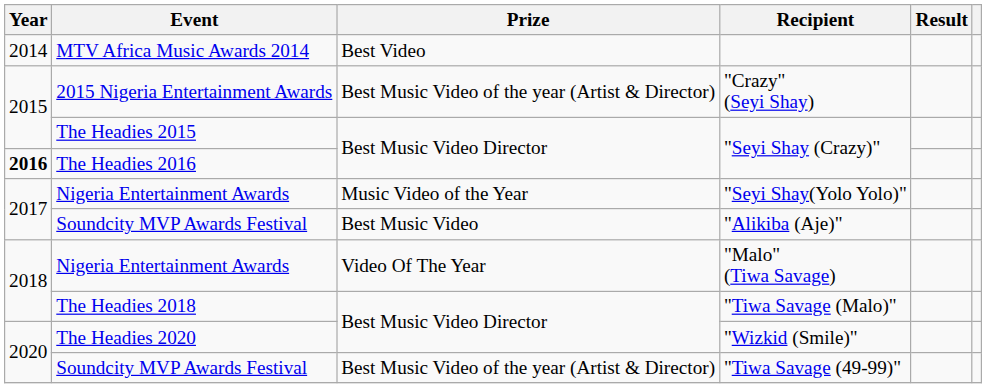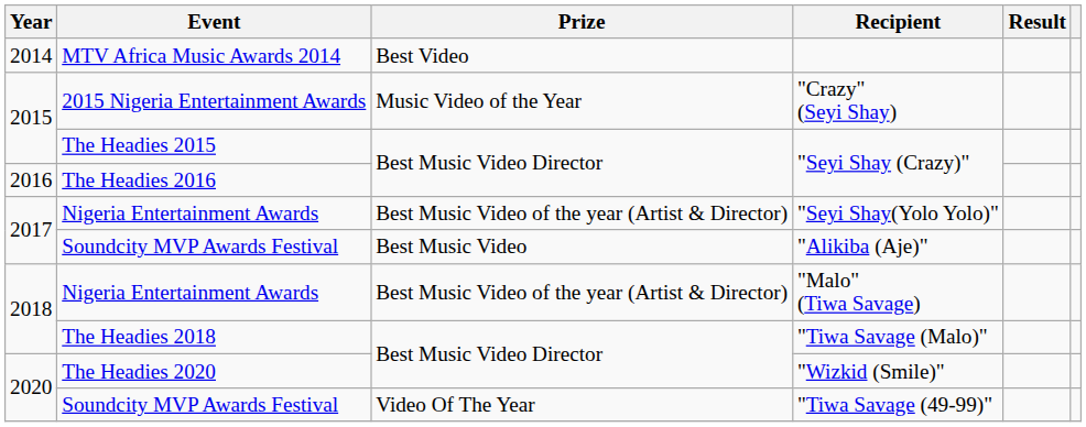 <table class ="sortable wikitable">
 <tr>
 <th scope="col">Year</th>
 <th scope="col">Event</th>
 <th scope="col">Prize</th>
 <th scope="col">Recipient</th>
 <th scope="col">Result</th>
 <th scope="col" class="unsortable"></th>
 </tr>
 <tr>
 <td rowspan="1">2014</td>
 <td><a href='#'>MTV Africa Music Awards 2014</a></td>
 <td>Best Video</td>
 <td rowspan="1"></td>
 <td></td>
 <td></td>
 </tr>
 <tr>
 <td rowspan="2">2015</td>
 <td><a href='#'>2015 Nigeria Entertainment Awards</a></td>
-<td>Best Music Video of the year (Artist & Director)</td>
+<td>Music Video of the Year</td>
 <td>"Crazy" <br><span>(<a href='#'>Seyi Shay</a>)</span></td>
 <td></td>
 <td></td>
 </tr>
 <tr>
 <td><a href='#'>The Headies 2015</a></td>
 <td rowspan="2">Best Music Video Director</td>
 <td rowspan="2">"<a href='#'>Seyi Shay</a> (Crazy)" </td>
 <td></td>
 <td></td>
 </tr>
 <tr>
-<td><strong>2016</strong></td>
+<td>2016</td>
 <td><a href='#'>The Headies 2016</a></td>
 <td></td>
 <td></td>
 </tr>
 <tr>
 <td rowspan="2">2017</td>
 <td rowspan="1"><a href='#'>Nigeria Entertainment Awards</a></td>
-<td>Music Video of the Year</td>
+<td>Best Music Video of the year (Artist & Director)</td>
 <td>"<a href='#'>Seyi Shay</a>(Yolo Yolo)"</td>
 <td></td>
 <td></td>
 </tr>
 <tr>
 <td><a href='#'>Soundcity MVP Awards Festival</a></td>
 <td>Best Music Video</td>
 <td>"<a href='#'>Alikiba</a> (Aje)" </td>
 <td></td>
 <td></td>
 </tr>
 <tr>
 <td rowspan="2">2018</td>
 <td><a href='#'>Nigeria Entertainment Awards</a></td>
-<td>Video Of The Year</td>
+<td>Best Music Video of the year (Artist & Director)</td>
 <td>"Malo" <br><span>(<a href='#'>Tiwa Savage</a>)</span></td>
 <td></td>
 <td></td>
 </tr>
 <tr>
 <td><a href='#'>The Headies 2018</a></td>
 <td rowspan="2">Best Music Video Director</td>
 <td>"<a href='#'>Tiwa Savage</a> (Malo)" </td>
 <td></td>
 <td></td>
 </tr>
 <tr>
 <td rowspan="2">2020</td>
 <td><a href='#'>The Headies 2020</a></td>
 <td>"<a href='#'>Wizkid</a> (Smile)" </td>
 <td></td>
 <td></td>
 </tr>
 <tr>
 <td><a href='#'>Soundcity MVP Awards Festival</a></td>
-<td>Best Music Video of the year (Artist & Director)</td>
+<td>Video Of The Year</td>
 <td>"<a href='#'>Tiwa Savage</a> (49-99)"</td>
 <td></td>
 <td></td>
 </tr>
 <tr>
 </tr>
 </table>
